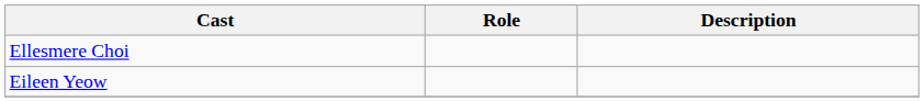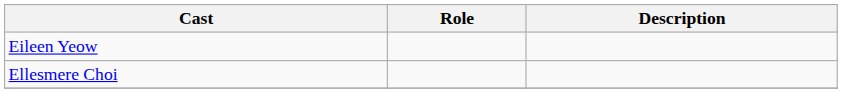 <table class="wikitable" width="60%">
 <tr>
 <th>Cast</th>
 <th>Role</th>
 <th>Description</th>
 </tr>
 <tr>
-<td><a href='#'>Ellesmere Choi</a></td>
+<td><a href='#'>Eileen Yeow</a></td>
 <td></td>
 <td></td>
 </tr>
 <tr>
-<td><a href='#'>Eileen Yeow</a></td>
+<td><a href='#'>Ellesmere Choi</a></td>
 <td></td>
 <td></td>
 </tr>
 <tr>
 </tr>
 </table>
